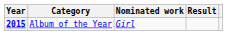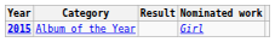 <table class="wikitable plainrowheaders">
 <tr>
 <th scope="col">Year</th>
 <th scope="col">Category</th>
+<th scope="col">Result</th>
 <th scope="col">Nominated work</th>
-<th scope="col">Result</th>
 <th scope="col"></th>
 </tr>
 <tr>
 <th scope="row"><a href='#'>2015</a></th>
 <td><a href='#'>Album of the Year</a></td>
+<td></td>
 <td><em><a href='#'>Girl</a></em></td>
-<td></td>
 <td></td>
 </tr>
 </table>
